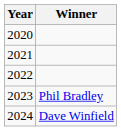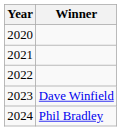 <table class="wikitable sortable">
 <tr>
 <th>Year</th>
 <th>Winner</th>
 </tr>
 <tr>
 <td>2020</td>
 <td></td>
 </tr>
 <tr>
 <td>2021</td>
 <td></td>
 </tr>
 <tr>
 <td>2022</td>
 <td></td>
 </tr>
 <tr>
 <td>2023</td>
-<td><a href='#'>Phil Bradley</a></td>
+<td><a href='#'>Dave Winfield</a></td>
 </tr>
 <tr>
 <td>2024</td>
-<td><a href='#'>Dave Winfield</a></td>
+<td><a href='#'>Phil Bradley</a></td>
 </tr>
 </table>
